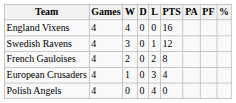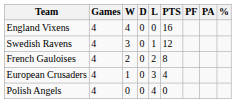 <table class="wikitable">
 <tr>
 <th>Team</th>
 <th>Games</th>
 <th>W</th>
 <th>D</th>
 <th>L</th>
 <th>PTS</th>
+<th>PF</th>
 <th>PA</th>
-<th>PF</th>
 <th>%</th>
 </tr>
 <tr>
 <td>England Vixens</td>
 <td>4</td>
 <td>4</td>
 <td>0</td>
 <td>0</td>
 <td>16</td>
 <td></td>
 <td></td>
 <td></td>
 </tr>
 <tr>
 <td>Swedish Ravens</td>
 <td>4</td>
 <td>3</td>
 <td>0</td>
 <td>1</td>
 <td>12</td>
 <td></td>
 <td></td>
 <td></td>
 </tr>
 <tr>
 <td>French Gauloises</td>
 <td>4</td>
 <td>2</td>
 <td>0</td>
 <td>2</td>
 <td>8</td>
 <td></td>
 <td></td>
 <td></td>
 </tr>
 <tr>
 <td>European Crusaders</td>
 <td>4</td>
 <td>1</td>
 <td>0</td>
 <td>3</td>
 <td>4</td>
 <td></td>
 <td></td>
 <td></td>
 </tr>
 <tr>
 <td>Polish Angels</td>
 <td>4</td>
 <td>0</td>
 <td>0</td>
 <td>4</td>
 <td>0</td>
 <td></td>
 <td></td>
 <td></td>
 </tr>
 </table>
